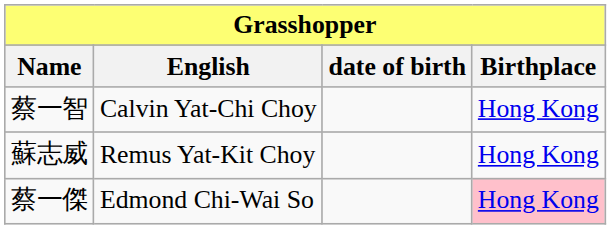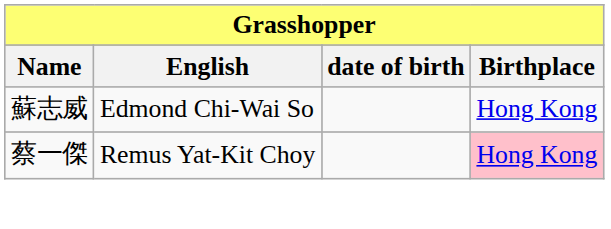 <table class="wikitable">
 <tr>
 <th colspan="4" style="background: #FDFF73;"><strong>Grasshopper</strong></th>
 </tr>
 <tr style="color:#aaaaa ;">
 <th>Name</th>
 <th>English</th>
 <th>date of birth</th>
 <th>Birthplace</th>
 </tr>
 <tr>
-<td>蔡一智</td>
-<td>Calvin Yat-Chi Choy</td>
-<td></td>
-<td><a href='#'>Hong Kong</a></td>
-</tr>
-<tr>
 <td>蘇志威</td>
-<td>Remus Yat-Kit Choy</td>
+<td>Edmond Chi-Wai So</td>
 <td></td>
 <td><a href='#'>Hong Kong</a></td>
 </tr>
 <tr>
 <td>蔡一傑</td>
-<td>Edmond Chi-Wai So</td>
+<td>Remus Yat-Kit Choy</td>
 <td></td>
 <td style="background: pink;"><a href='#'>Hong Kong</a></td>
 </tr>
 </table>
